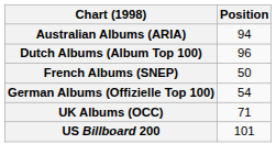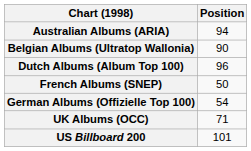 <table class="wikitable sortable plainrowheaders" style="text-align:center">
 <tr>
 <th scope="col">Chart (1998)</th>
 <th scope="col">Position</th>
 </tr>
 <tr>
 <th scope="row">Australian Albums (ARIA)</th>
 <td>94</td>
+</tr>
+<tr>
+<th scope="row">Belgian Albums (Ultratop Wallonia)</th>
+<td>90</td>
 </tr>
 <tr>
 <th scope="row">Dutch Albums (Album Top 100)</th>
 <td>96</td>
 </tr>
 <tr>
 <th scope="row">French Albums (SNEP)</th>
 <td>50</td>
 </tr>
 <tr>
 <th scope="row">German Albums (Offizielle Top 100)</th>
 <td>54</td>
 </tr>
 <tr>
 <th scope="row">UK Albums (OCC)</th>
 <td>71</td>
 </tr>
 <tr>
 <th scope="row">US <em>Billboard</em> 200</th>
 <td>101</td>
 </tr>
 </table>
